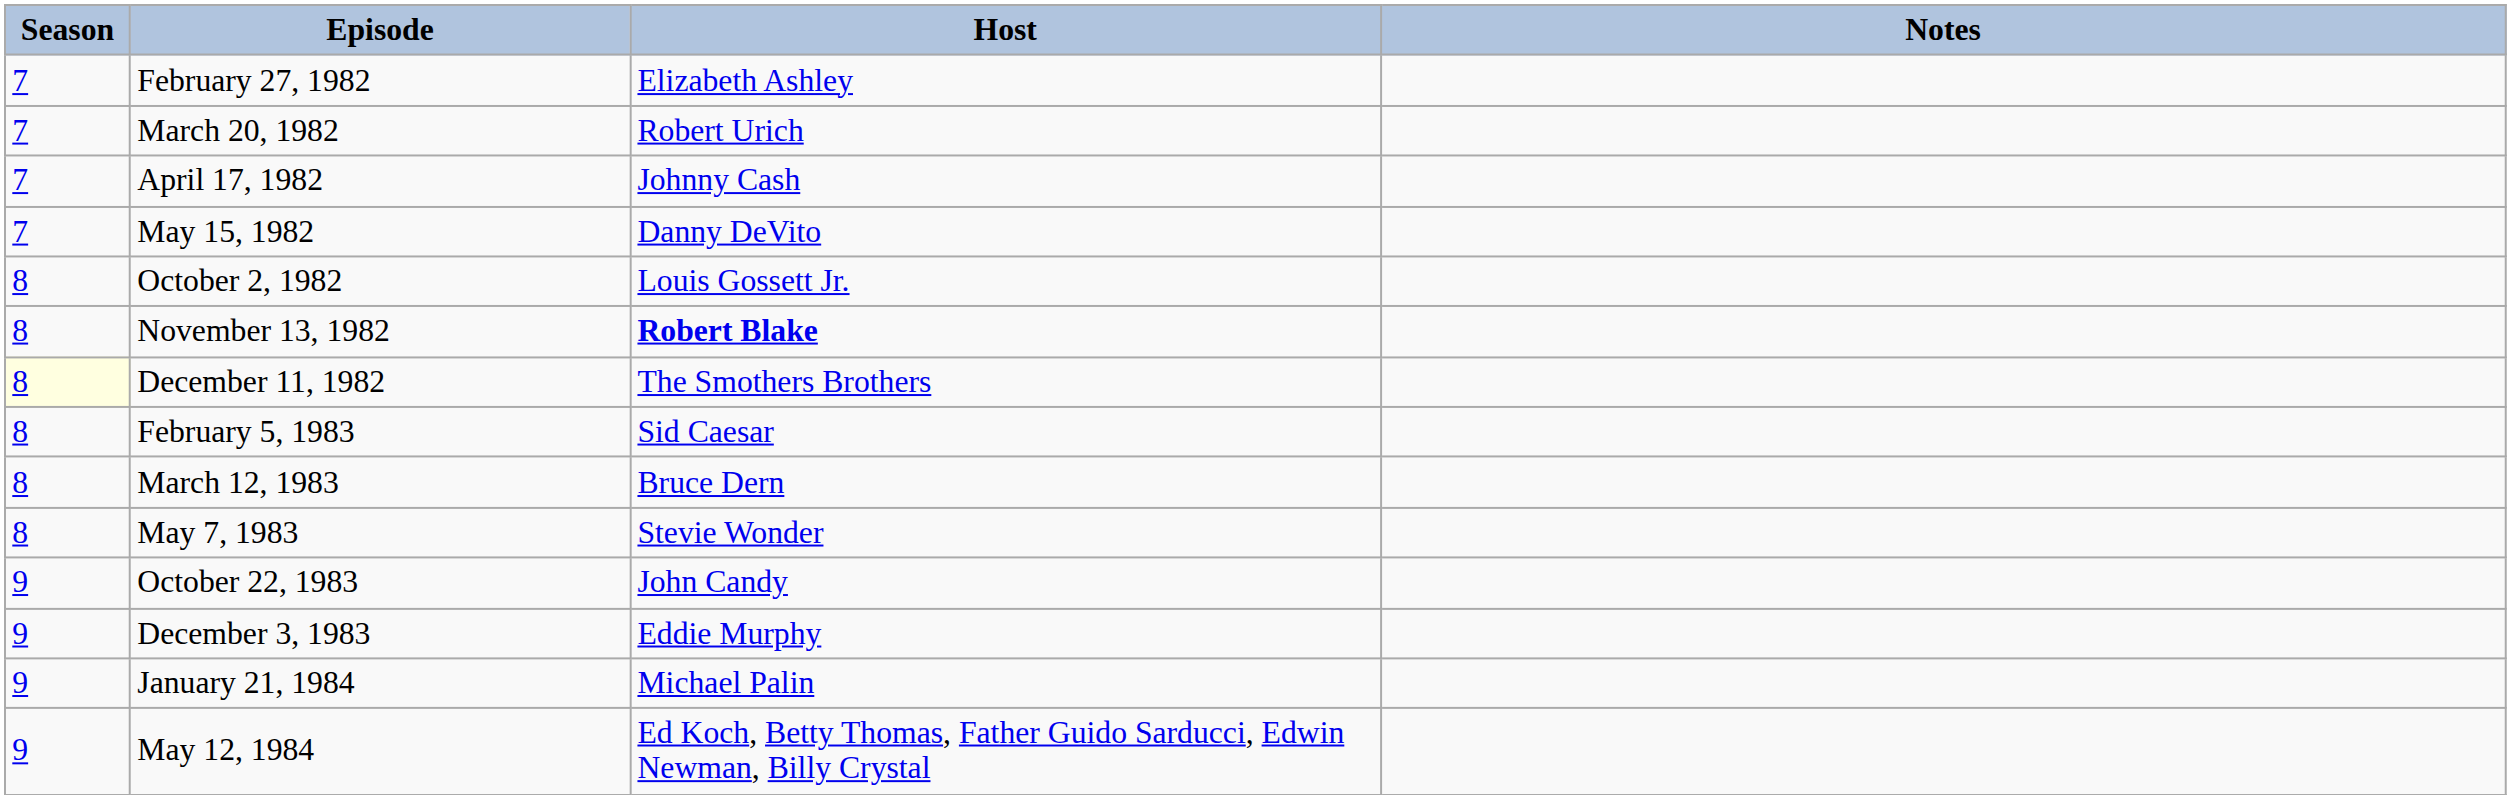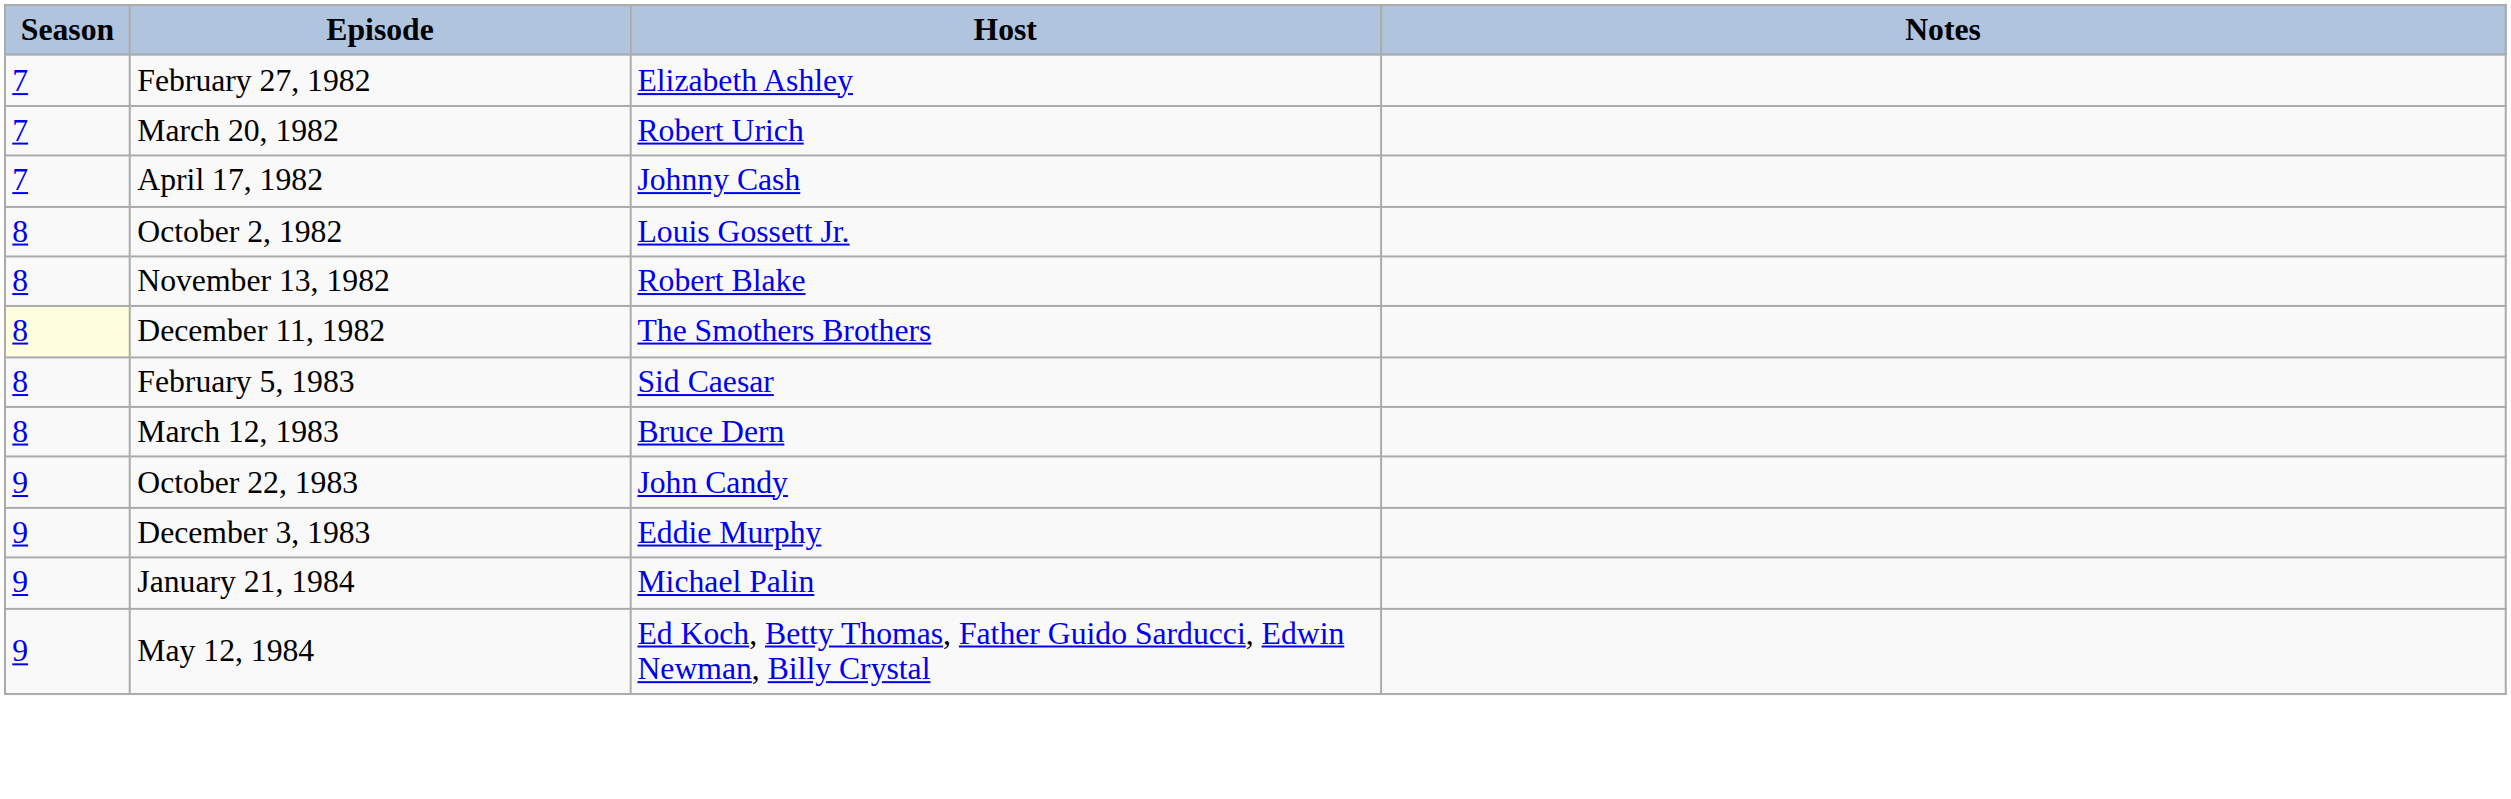 <table class="wikitable" style="width:100%;">
 <tr>
 <th style="background:#B0C4DE;" width="5%">Season</th>
 <th style="background:#B0C4DE;" width="20%">Episode</th>
 <th style="background:#B0C4DE;" width="30%">Host</th>
 <th style="background:#B0C4DE;" width="45%">Notes</th>
 </tr>
 <tr>
 <td><a href='#'>7</a></td>
 <td>February 27, 1982</td>
 <td><a href='#'>Elizabeth Ashley</a></td>
 <td></td>
 </tr>
 <tr>
 <td><a href='#'>7</a></td>
 <td>March 20, 1982</td>
 <td><a href='#'>Robert Urich</a></td>
 <td></td>
 </tr>
 <tr>
 <td><a href='#'>7</a></td>
 <td>April 17, 1982</td>
 <td><a href='#'>Johnny Cash</a></td>
 <td></td>
 </tr>
 <tr>
-<td><a href='#'>7</a></td>
-<td>May 15, 1982</td>
-<td><a href='#'>Danny DeVito</a></td>
-<td></td>
-</tr>
-<tr>
 <td><a href='#'>8</a></td>
 <td>October 2, 1982</td>
 <td><a href='#'>Louis Gossett Jr.</a></td>
 <td></td>
 </tr>
 <tr>
 <td><a href='#'>8</a></td>
 <td>November 13, 1982</td>
-<td><strong><a href='#'>Robert Blake</a></strong></td>
+<td><a href='#'>Robert Blake</a></td>
 <td></td>
 </tr>
 <tr>
 <td style="background: lightyellow;"><a href='#'>8</a></td>
 <td>December 11, 1982</td>
 <td><a href='#'>The Smothers Brothers</a></td>
 <td></td>
 </tr>
 <tr>
 <td><a href='#'>8</a></td>
 <td>February 5, 1983</td>
 <td><a href='#'>Sid Caesar</a></td>
 <td></td>
 </tr>
 <tr>
 <td><a href='#'>8</a></td>
 <td>March 12, 1983</td>
 <td><a href='#'>Bruce Dern</a></td>
-<td></td>
-</tr>
-<tr>
-<td><a href='#'>8</a></td>
-<td>May 7, 1983</td>
-<td><a href='#'>Stevie Wonder</a></td>
 <td></td>
 </tr>
 <tr>
 <td><a href='#'>9</a></td>
 <td>October 22, 1983</td>
 <td><a href='#'>John Candy</a></td>
 <td></td>
 </tr>
 <tr>
 <td><a href='#'>9</a></td>
 <td>December 3, 1983</td>
 <td><a href='#'>Eddie Murphy</a></td>
 <td></td>
 </tr>
 <tr>
 <td><a href='#'>9</a></td>
 <td>January 21, 1984</td>
 <td><a href='#'>Michael Palin</a></td>
 <td></td>
 </tr>
 <tr>
 <td><a href='#'>9</a></td>
 <td>May 12, 1984</td>
 <td><a href='#'>Ed Koch</a>, <a href='#'>Betty Thomas</a>, <a href='#'>Father Guido Sarducci</a>, <a href='#'>Edwin Newman</a>, <a href='#'>Billy Crystal</a></td>
 <td></td>
 </tr>
 </table>
